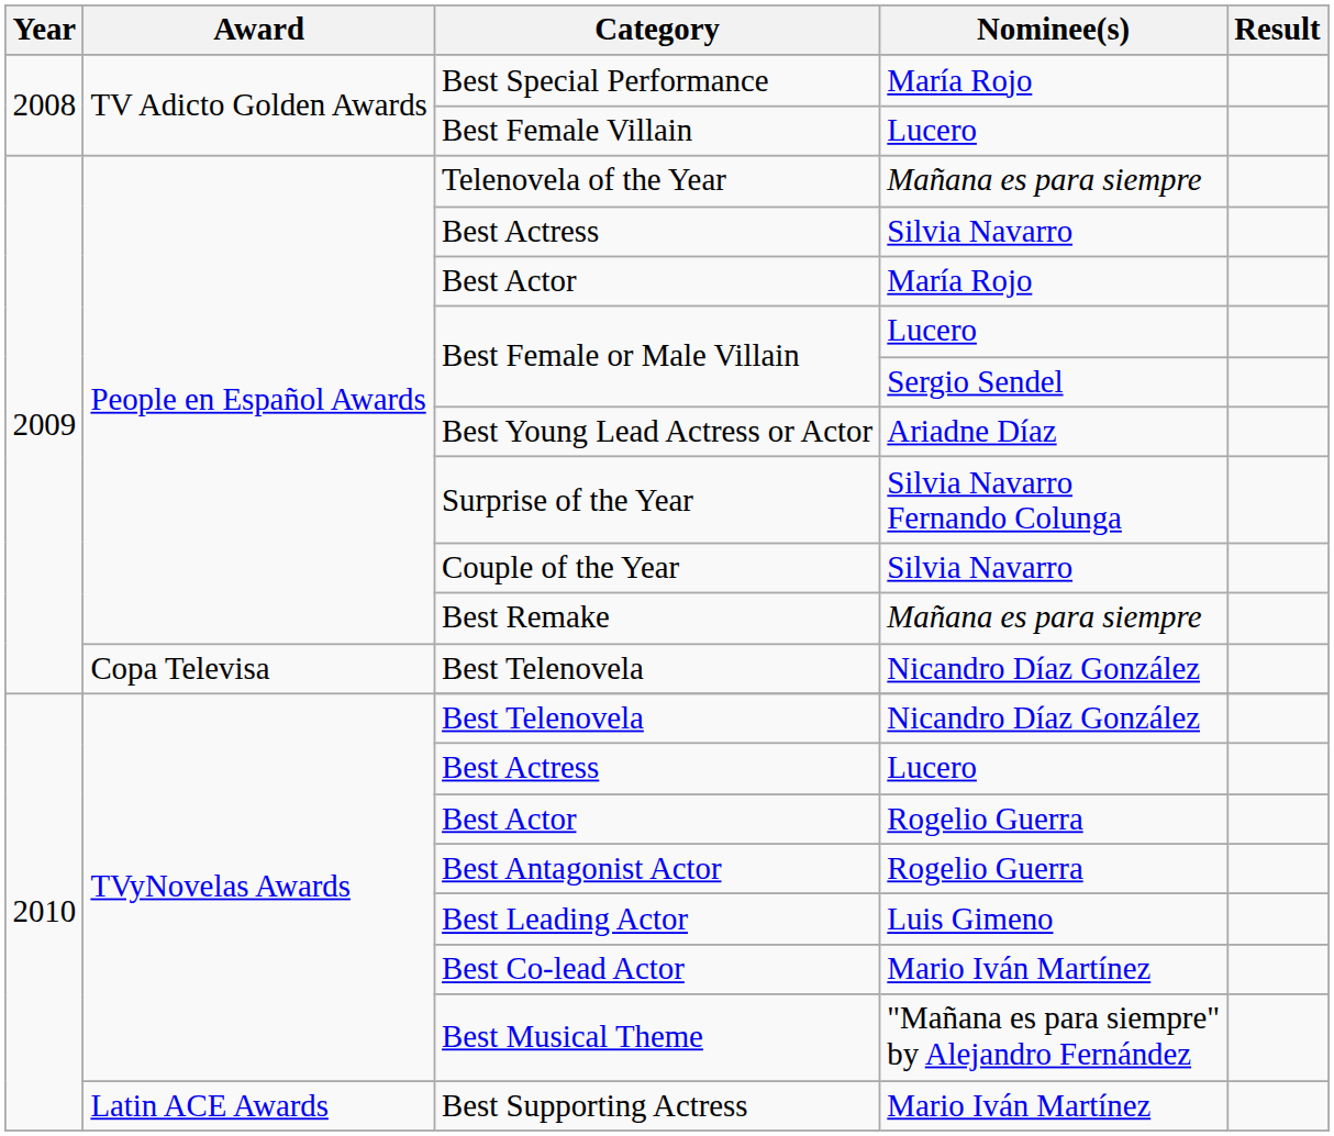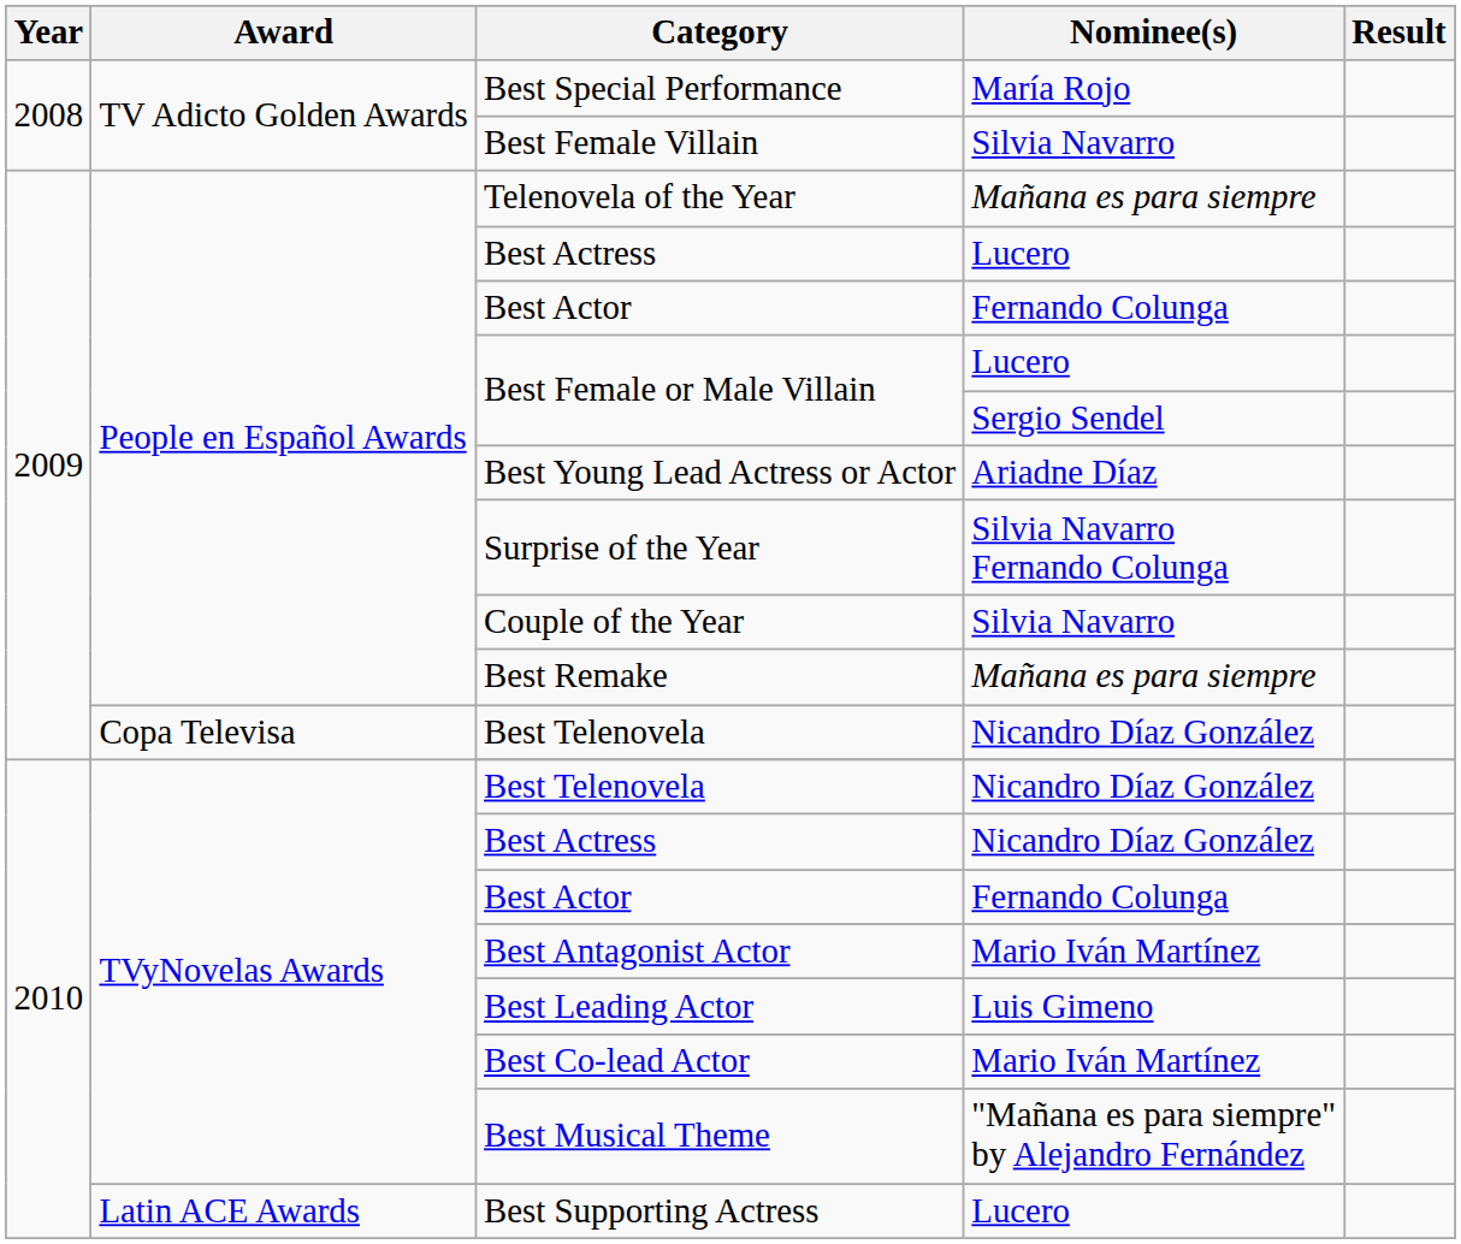 <table class="wikitable sortable">
 <tr>
 <th>Year</th>
 <th>Award</th>
 <th>Category</th>
 <th>Nominee(s)</th>
 <th>Result</th>
 </tr>
 <tr>
 <td rowspan=2>2008</td>
 <td rowspan=2>TV Adicto Golden Awards</td>
 <td>Best Special Performance</td>
 <td><a href='#'>María Rojo</a></td>
 <td></td>
 </tr>
 <tr>
 <td>Best Female Villain</td>
-<td><a href='#'>Lucero</a></td>
+<td><a href='#'>Silvia Navarro</a></td>
 <td></td>
 </tr>
 <tr>
 <td rowspan=10>2009</td>
 <td rowspan=9><a href='#'>People en Español Awards</a></td>
 <td>Telenovela of the Year</td>
 <td><em>Mañana es para siempre</em></td>
 <td></td>
 </tr>
 <tr>
 <td>Best Actress</td>
-<td><a href='#'>Silvia Navarro</a></td>
+<td><a href='#'>Lucero</a></td>
 <td></td>
 </tr>
 <tr>
 <td>Best Actor</td>
-<td><a href='#'>María Rojo</a></td>
+<td><a href='#'>Fernando Colunga</a></td>
 <td></td>
 </tr>
 <tr>
 <td rowspan="2">Best Female or Male Villain</td>
 <td><a href='#'>Lucero</a></td>
 <td></td>
 </tr>
 <tr>
 <td><a href='#'>Sergio Sendel</a></td>
 <td></td>
 </tr>
 <tr>
 <td>Best Young Lead Actress or Actor</td>
 <td><a href='#'>Ariadne Díaz</a></td>
 <td></td>
 </tr>
 <tr>
 <td>Surprise of the Year</td>
 <td><a href='#'>Silvia Navarro</a> <br> <a href='#'>Fernando Colunga</a></td>
 <td></td>
 </tr>
 <tr>
 <td>Couple of the Year</td>
 <td><a href='#'>Silvia Navarro</a></td>
 <td></td>
 </tr>
 <tr>
 <td>Best Remake</td>
 <td><em>Mañana es para siempre</em></td>
 <td></td>
 </tr>
 <tr>
 <td>Copa Televisa</td>
 <td>Best Telenovela</td>
 <td><a href='#'>Nicandro Díaz González</a></td>
 <td></td>
 </tr>
 <tr>
 <td rowspan="9">2010</td>
 <td rowspan="8"><a href='#'>TVyNovelas Awards</a></td>
 </tr>
 <tr>
 <td><a href='#'>Best Telenovela</a></td>
 <td><a href='#'>Nicandro Díaz González</a></td>
 <td></td>
 </tr>
 <tr>
 <td><a href='#'>Best Actress</a></td>
-<td><a href='#'>Lucero</a></td>
+<td><a href='#'>Nicandro Díaz González</a></td>
 <td></td>
 </tr>
 <tr>
 <td><a href='#'>Best Actor</a></td>
-<td><a href='#'>Rogelio Guerra</a></td>
+<td><a href='#'>Fernando Colunga</a></td>
 <td></td>
 </tr>
 <tr>
 <td><a href='#'>Best Antagonist Actor</a></td>
-<td><a href='#'>Rogelio Guerra</a></td>
+<td><a href='#'>Mario Iván Martínez</a></td>
 <td></td>
 </tr>
 <tr>
 <td><a href='#'>Best Leading Actor</a></td>
 <td><a href='#'>Luis Gimeno</a></td>
 <td></td>
 </tr>
 <tr>
 <td><a href='#'>Best Co-lead Actor</a></td>
 <td><a href='#'>Mario Iván Martínez</a></td>
 <td></td>
 </tr>
 <tr>
 <td><a href='#'>Best Musical Theme</a></td>
 <td>"Mañana es para siempre" <br> by <a href='#'>Alejandro Fernández</a></td>
 <td></td>
 </tr>
 <tr>
 <td><a href='#'>Latin ACE Awards</a></td>
 <td>Best Supporting Actress</td>
-<td><a href='#'>Mario Iván Martínez</a></td>
+<td><a href='#'>Lucero</a></td>
 <td></td>
 </tr>
 </table>
